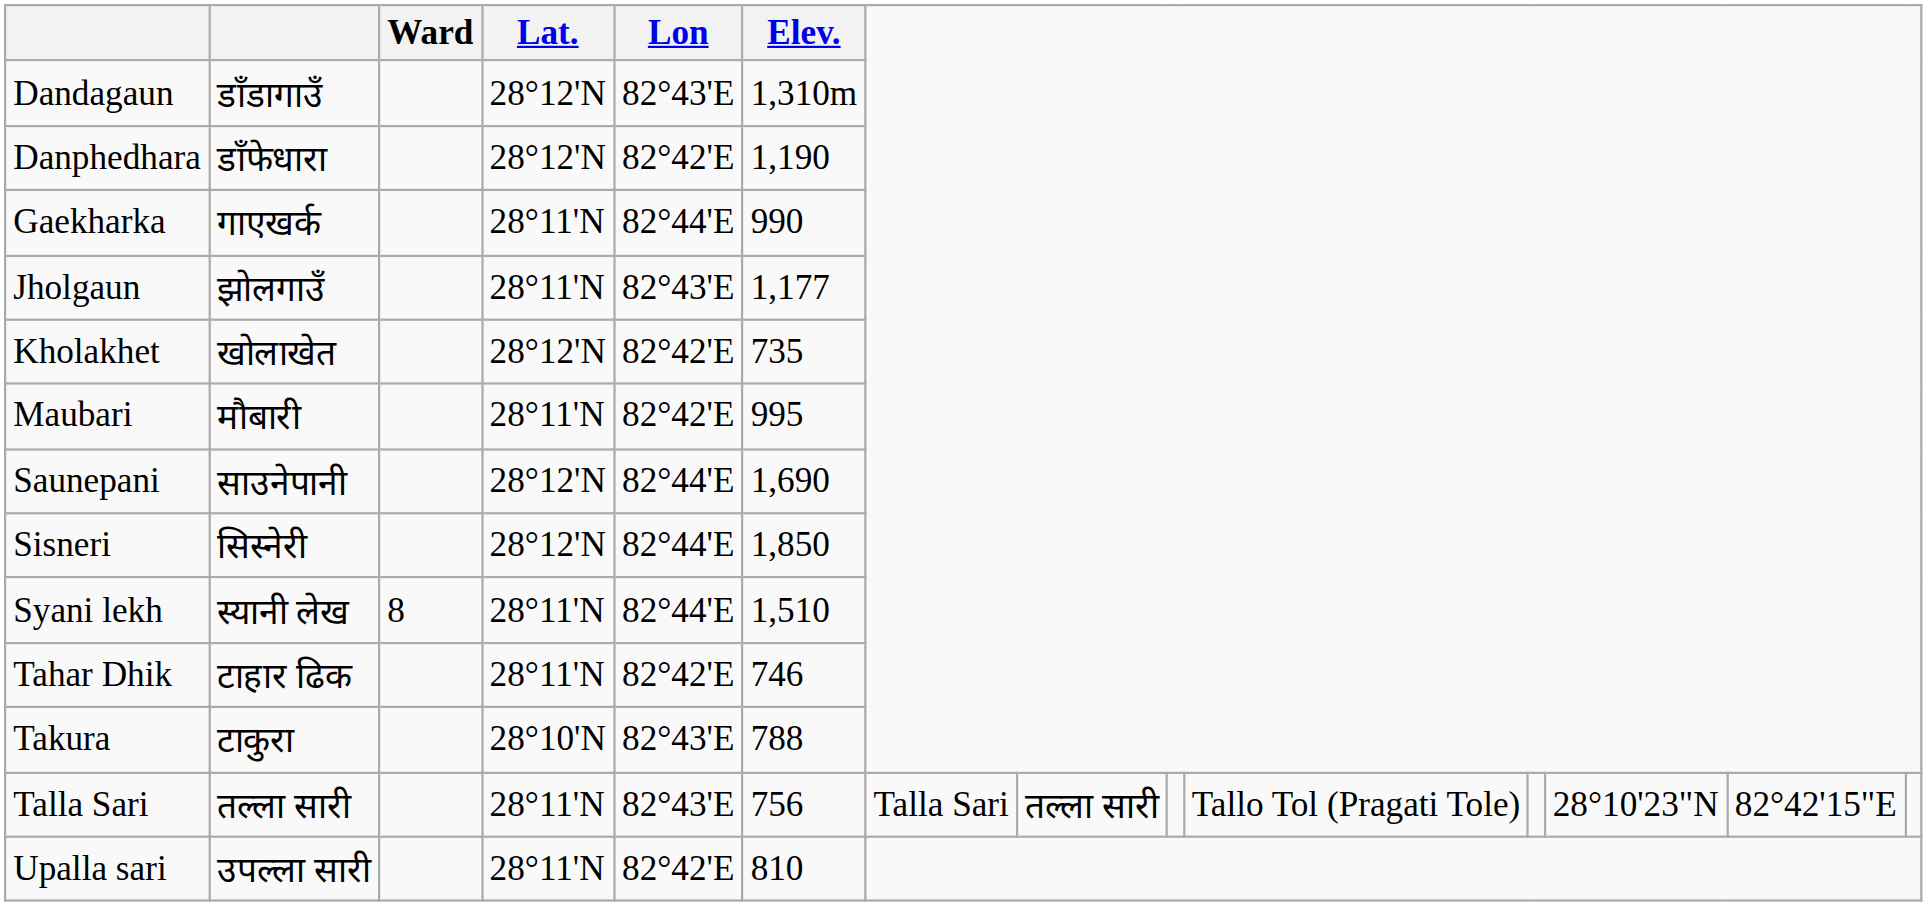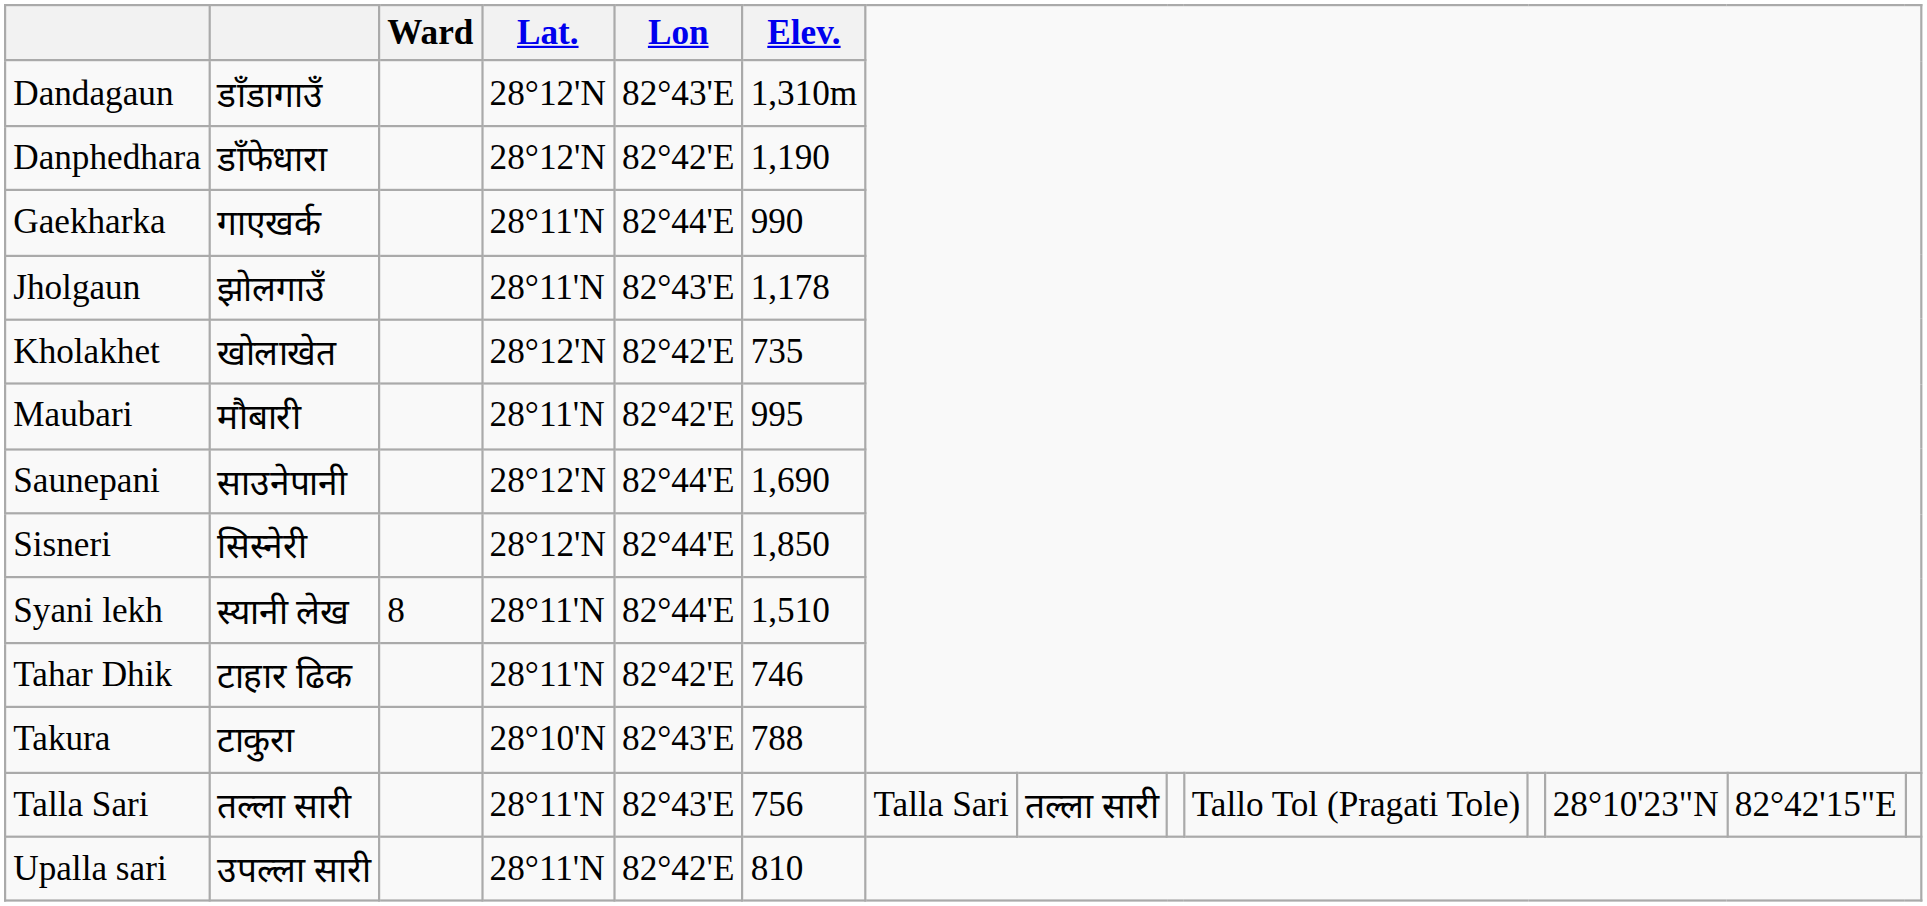 <table class="wikitable">
 <tr>
 <th></th>
 <th></th>
 <th>Ward</th>
 <th><a href='#'>Lat.</a></th>
 <th><a href='#'>Lon</a></th>
 <th><a href='#'>Elev.</a></th>
 </tr>
 <tr>
 <td>Dandagaun</td>
 <td>डाँडागाउँ</td>
 <td></td>
 <td>28°12'N</td>
 <td>82°43'E</td>
 <td>1,310m</td>
 </tr>
 <tr>
 <td>Danphedhara</td>
 <td>डाँफेधारा</td>
 <td></td>
 <td>28°12'N</td>
 <td>82°42'E</td>
 <td>1,190</td>
 </tr>
 <tr>
 <td>Gaekharka</td>
 <td>गाएखर्क</td>
 <td></td>
 <td>28°11'N</td>
 <td>82°44'E</td>
 <td> 990</td>
 </tr>
 <tr>
 <td>Jholgaun</td>
 <td>झोलगाउँ</td>
 <td></td>
 <td>28°11'N</td>
 <td>82°43'E</td>
-<td>1,177</td>
+<td>1,178</td>
 </tr>
 <tr>
 <td>Kholakhet</td>
 <td>खोलाखेत</td>
 <td></td>
 <td>28°12'N</td>
 <td>82°42'E</td>
 <td> 735</td>
 </tr>
 <tr>
 <td>Maubari</td>
 <td>मौबारी</td>
 <td></td>
 <td>28°11'N</td>
 <td>82°42'E</td>
 <td> 995</td>
 </tr>
 <tr>
 <td>Saunepani</td>
 <td>साउनेपानी</td>
 <td></td>
 <td>28°12'N</td>
 <td>82°44'E</td>
 <td>1,690</td>
 </tr>
 <tr>
 <td>Sisneri</td>
 <td>सिस्नेरी</td>
 <td></td>
 <td>28°12'N</td>
 <td>82°44'E</td>
 <td>1,850</td>
 </tr>
 <tr>
 <td>Syani lekh</td>
 <td>स्यानी लेख</td>
 <td>8</td>
 <td>28°11'N</td>
 <td>82°44'E</td>
 <td>1,510</td>
 </tr>
 <tr>
 <td>Tahar Dhik</td>
 <td>टाहार ढिक</td>
 <td></td>
 <td>28°11'N</td>
 <td>82°42'E</td>
 <td> 746</td>
 </tr>
 <tr>
 <td>Takura</td>
 <td>टाकुरा</td>
 <td></td>
 <td>28°10'N</td>
 <td>82°43'E</td>
 <td> 788</td>
 </tr>
 <tr>
 <td>Talla Sari</td>
 <td>तल्ला सारी</td>
 <td></td>
 <td>28°11'N</td>
 <td>82°43'E</td>
 <td> 756</td>
 <td>Talla Sari</td>
 <td>तल्ला सारी</td>
 <td></td>
 <td>Tallo Tol (Pragati Tole)</td>
 <td></td>
 <td>28°10'23"N</td>
 <td>82°42'15"E</td>
 <td></td>
 </tr>
 <tr>
 <td>Upalla sari</td>
 <td>उपल्ला सारी</td>
 <td></td>
 <td>28°11'N</td>
 <td>82°42'E</td>
 <td> 810</td>
 </tr>
 </table>
